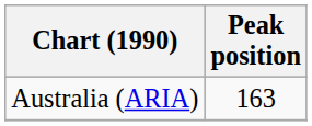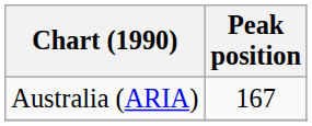 <table class="wikitable sortable">
 <tr>
 <th>Chart (1990)</th>
 <th>Peak<br>position</th>
 </tr>
 <tr>
 <td>Australia (<a href='#'>ARIA</a>)</td>
-<td align="center">163</td>
+<td align="center">167</td>
 </tr>
 <tr>
 </tr>
 </table>
